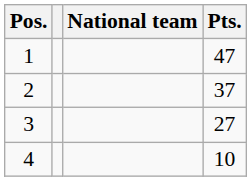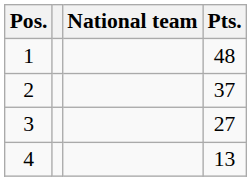 <table class=wikitable>
 <tr>
 <th>Pos.</th>
 <th></th>
 <th>National team</th>
 <th>Pts.</th>
 </tr>
 <tr align=center>
 <td>1</td>
 <td></td>
 <td align=left></td>
-<td>47</td>
+<td>48</td>
 </tr>
 <tr align=center>
 <td>2</td>
 <td></td>
 <td align=left></td>
 <td>37</td>
 </tr>
 <tr align=center>
 <td>3</td>
 <td></td>
 <td align=left></td>
 <td>27</td>
 </tr>
 <tr align=center>
 <td>4</td>
 <td></td>
 <td align=left></td>
-<td>10</td>
+<td>13</td>
 </tr>
 </table>
